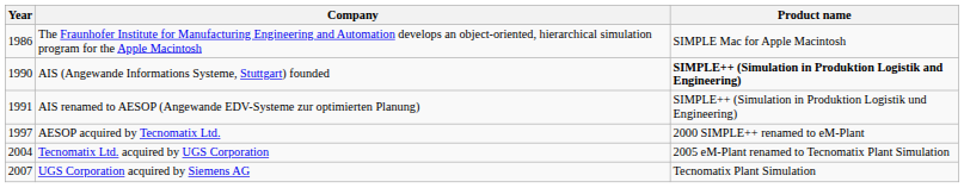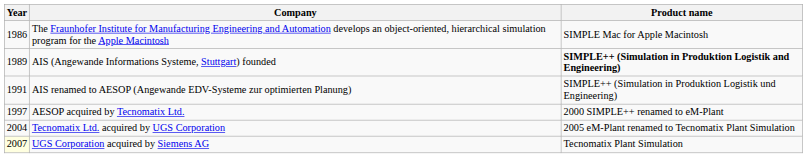 <table class="wikitable center;">
 <tr>
 <th>Year</th>
 <th>Company</th>
 <th>Product name</th>
 </tr>
 <tr>
 <td>1986</td>
 <td>The <a href='#'>Fraunhofer Institute for Manufacturing Engineering and Automation</a> develops an object-oriented, hierarchical simulation program for the <a href='#'>Apple Macintosh</a></td>
 <td>SIMPLE Mac for Apple Macintosh</td>
 </tr>
 <tr>
-<td>1990</td>
+<td>1989</td>
 <td>AIS (Angewande Informations Systeme, <a href='#'>Stuttgart</a>) founded</td>
 <td><strong>SIMPLE++ (Simulation in Produktion Logistik and Engineering)</strong></td>
 </tr>
 <tr>
 <td>1991</td>
 <td>AIS renamed to AESOP (Angewande EDV-Systeme zur optimierten Planung)</td>
 <td>SIMPLE++ (Simulation in Produktion Logistik und Engineering)</td>
 </tr>
 <tr>
 <td>1997</td>
 <td>AESOP acquired by <a href='#'>Tecnomatix Ltd.</a></td>
 <td>2000 SIMPLE++ renamed to eM-Plant</td>
 </tr>
 <tr>
 <td>2004</td>
 <td><a href='#'>Tecnomatix Ltd.</a> acquired by <a href='#'>UGS Corporation</a></td>
 <td>2005 eM-Plant renamed to Tecnomatix Plant Simulation</td>
 </tr>
 <tr>
-<td>2007</td>
+<td style="background: lightyellow;">2007</td>
 <td><a href='#'>UGS Corporation</a> acquired by <a href='#'>Siemens AG</a></td>
 <td>Tecnomatix Plant Simulation</td>
 </tr>
 </table>
